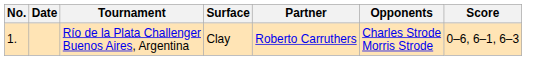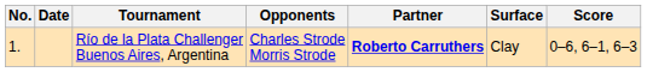 <table class="sortable wikitable">
 <tr>
 <th>No.</th>
 <th>Date</th>
 <th>Tournament</th>
+<th>Opponents</th>
+<th>Partner</th>
 <th>Surface</th>
-<th>Partner</th>
-<th>Opponents</th>
 <th class="unsortable">Score</th>
 </tr>
 <tr style="background:moccasin;">
 <td>1.</td>
 <td></td>
 <td><a href='#'>Río de la Plata Challenger</a><br><a href='#'>Buenos Aires</a>, Argentina</td>
+<td> <a href='#'>Charles Strode</a> <br>  <a href='#'>Morris Strode</a></td>
+<td><strong> <a href='#'>Roberto Carruthers</a></strong></td>
 <td>Clay</td>
-<td> <a href='#'>Roberto Carruthers</a></td>
-<td> <a href='#'>Charles Strode</a> <br>  <a href='#'>Morris Strode</a></td>
 <td>0–6, 6–1, 6–3</td>
 </tr>
 </table>
